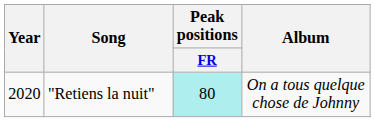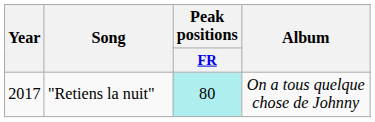 <table class="wikitable">
 <tr>
 <th align="center" rowspan="2" width="10">Year</th>
 <th align="center" rowspan="2" width="120">Song</th>
 <th align="center" colspan="1" width="20">Peak positions</th>
 <th align="center" rowspan="2" width="120">Album</th>
 </tr>
 <tr>
 <th scope="col" style="width:3em;font-size:90%;"><a href='#'>FR</a><br></th>
 </tr>
 <tr>
-<td style="text-align:center;">2020</td>
+<td style="text-align:center;">2017</td>
 <td>"Retiens la nuit"</td>
 <td style="background: paleturquoise; text-align:center;">80<br></td>
 <td style="text-align:center;"><em>On a tous quelque chose de Johnny</em></td>
 </tr>
 </table>
